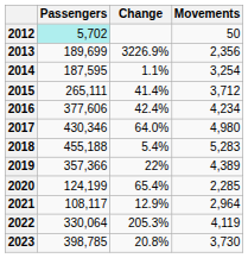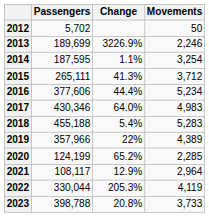 <table class="wikitable" style="text-align:right;">
 <tr>
 <th></th>
 <th>Passengers</th>
 <th scope="col" width="75px">Change</th>
 <th scope="col" width="75px">Movements</th>
 </tr>
 <tr>
 <th>2012</th>
-<td style="background: paleturquoise;">5,702</td>
+<td>5,702</td>
 <td></td>
 <td>50</td>
 </tr>
 <tr>
 <th>2013</th>
 <td>189,699</td>
 <td>3226.9%</td>
-<td>2,356</td>
+<td>2,246</td>
 </tr>
 <tr>
 <th>2014</th>
 <td>187,595</td>
 <td>1.1%</td>
 <td>3,254</td>
 </tr>
 <tr>
 <th>2015</th>
 <td>265,111</td>
-<td>41.4%</td>
+<td>41.3%</td>
 <td>3,712</td>
 </tr>
 <tr>
 <th>2016</th>
 <td>377,606</td>
-<td>42.4%</td>
-<td>4,234</td>
+<td>44.4%</td>
+<td>5,234</td>
 </tr>
 <tr>
 <th>2017</th>
 <td>430,346</td>
 <td>64.0%</td>
-<td>4,980</td>
+<td>4,983</td>
 </tr>
 <tr>
 <th>2018</th>
 <td>455,188</td>
 <td>5.4%</td>
 <td>5,283</td>
 </tr>
 <tr>
 <th>2019</th>
-<td>357,366</td>
+<td>357,966</td>
 <td>22%</td>
 <td>4,389</td>
 </tr>
 <tr>
 <th>2020</th>
 <td>124,199</td>
-<td>65.4%</td>
+<td>65.2%</td>
 <td>2,285</td>
 </tr>
 <tr>
 <th>2021</th>
 <td>108,117</td>
 <td>12.9%</td>
 <td>2,964</td>
 </tr>
 <tr>
 <th>2022</th>
-<td>330,064</td>
+<td>330,044</td>
 <td>205.3%</td>
 <td>4,119</td>
 </tr>
 <tr>
 <th>2023</th>
-<td>398,785</td>
+<td>398,788</td>
 <td>20.8%</td>
-<td>3,730</td>
+<td>3,733</td>
 </tr>
 </table>
